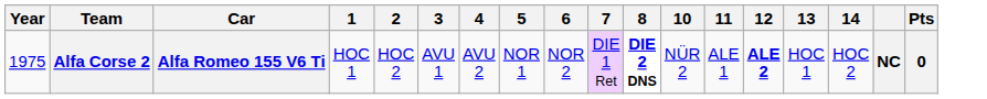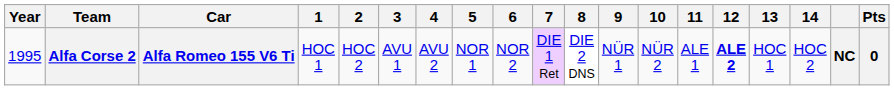 <table class="wikitable" style="text-align:center; font-size:85%">
 <tr>
 <th>Year</th>
 <th>Team</th>
 <th>Car</th>
 <th>1</th>
 <th>2</th>
 <th>3</th>
 <th>4</th>
 <th>5</th>
 <th>6</th>
 <th>7</th>
 <th>8</th>
+<th>9</th>
 <th>10</th>
 <th>11</th>
 <th>12</th>
 <th>13</th>
 <th>14</th>
 <th></th>
 <th>Pts</th>
 </tr>
 <tr>
-<td><a href='#'>1975</a></td>
+<td><a href='#'>1995</a></td>
 <th nowrap><a href='#'>Alfa Corse 2</a></th>
 <th nowrap><a href='#'>Alfa Romeo 155 V6 Ti</a></th>
 <td><a href='#'>HOC<br>1</a></td>
 <td><a href='#'>HOC<br>2</a></td>
 <td><a href='#'>AVU<br>1</a></td>
 <td><a href='#'>AVU<br>2</a></td>
 <td><a href='#'>NOR<br>1</a></td>
 <td><a href='#'>NOR<br>2</a></td>
 <td style="background:#EFCFFF;"><a href='#'>DIE<br>1</a><br><small>Ret</small></td>
-<td style="background:#FFFFFF;"><strong><a href='#'>DIE<br>2</a><br><small>DNS</small></strong></td>
+<td style="background:#FFFFFF;"><a href='#'>DIE<br>2</a><br><small>DNS</small></td>
+<td><a href='#'>NÜR<br>1</a></td>
 <td><a href='#'>NÜR<br>2</a></td>
 <td><a href='#'>ALE<br>1</a></td>
 <td><strong><a href='#'>ALE<br>2</a></strong></td>
 <td><a href='#'>HOC<br>1</a></td>
 <td><a href='#'>HOC<br>2</a></td>
 <th>NC</th>
 <th>0</th>
 </tr>
 </table>
